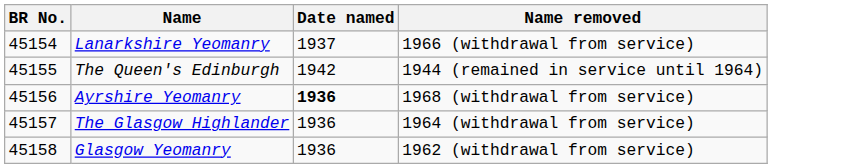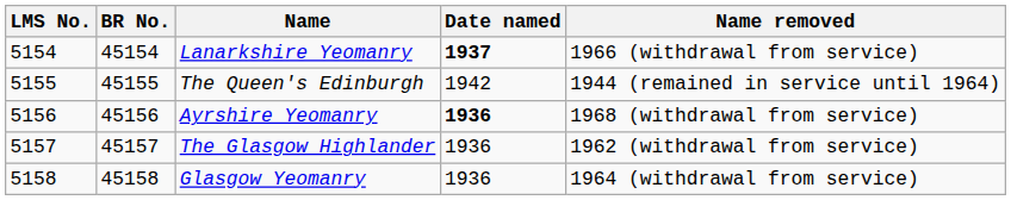 <table class="wikitable" >
 <tr>
+<th>LMS No.</th>
 <th>BR No.</th>
 <th>Name</th>
 <th>Date named</th>
 <th>Name removed</th>
 </tr>
 <tr>
+<td>5154</td>
 <td>45154</td>
 <td><em><a href='#'>Lanarkshire Yeomanry</a></em></td>
-<td>1937</td>
+<td><strong>1937</strong></td>
 <td>1966 (withdrawal from service)</td>
 </tr>
 <tr>
+<td>5155</td>
 <td>45155</td>
 <td><em>The Queen's Edinburgh</em></td>
 <td>1942</td>
 <td>1944 (remained in service until 1964)</td>
 </tr>
 <tr>
+<td>5156</td>
 <td>45156</td>
 <td><em><a href='#'>Ayrshire Yeomanry</a></em></td>
 <td><strong>1936</strong></td>
 <td>1968 (withdrawal from service)</td>
 </tr>
 <tr>
+<td>5157</td>
 <td>45157</td>
 <td><em><a href='#'>The Glasgow Highlander</a></em></td>
 <td>1936</td>
-<td>1964 (withdrawal from service)</td>
+<td>1962 (withdrawal from service)</td>
 </tr>
 <tr>
+<td>5158</td>
 <td>45158</td>
 <td><em><a href='#'>Glasgow Yeomanry</a></em></td>
 <td>1936</td>
-<td>1962 (withdrawal from service)</td>
+<td>1964 (withdrawal from service)</td>
 </tr>
 </table>
